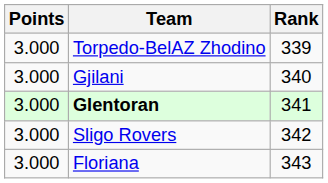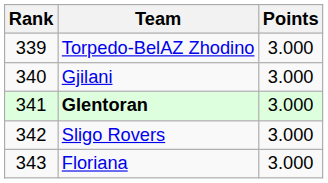 <table class="wikitable" style="text-align: center;">
 <tr>
+<th>Rank</th>
+<th>Team</th>
 <th>Points</th>
-<th>Team</th>
-<th>Rank</th>
 </tr>
 <tr>
+<td>339</td>
+<td align="left"> <a href='#'>Torpedo-BelAZ Zhodino</a></td>
 <td>3.000</td>
-<td align="left"> <a href='#'>Torpedo-BelAZ Zhodino</a></td>
-<td>339</td>
 </tr>
 <tr>
+<td>340</td>
+<td align="left"> <a href='#'>Gjilani</a></td>
 <td>3.000</td>
-<td align="left"> <a href='#'>Gjilani</a></td>
-<td>340</td>
 </tr>
 <tr bgcolor="#ddffdd">
+<td>341</td>
+<td align="left"> <strong>Glentoran</strong></td>
 <td>3.000</td>
-<td align="left"> <strong>Glentoran</strong></td>
-<td>341</td>
 </tr>
 <tr>
+<td>342</td>
+<td align="left"> <a href='#'>Sligo Rovers</a></td>
 <td>3.000</td>
-<td align="left"> <a href='#'>Sligo Rovers</a></td>
-<td>342</td>
 </tr>
 <tr>
+<td>343</td>
+<td align="left"> <a href='#'>Floriana</a></td>
 <td>3.000</td>
-<td align="left"> <a href='#'>Floriana</a></td>
-<td>343</td>
 </tr>
 </table>
